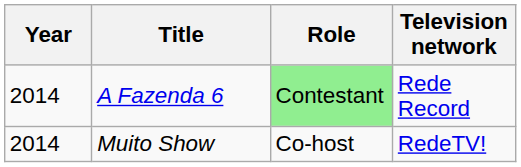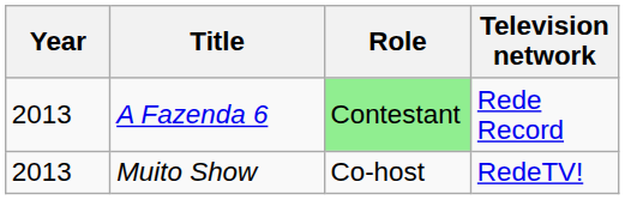 <table class="wikitable sortable">
 <tr>
 <th width=055>Year</th>
 <th width=120>Title</th>
 <th width=080>Role</th>
 <th width=80>Television network</th>
 </tr>
 <tr>
-<td>2014</td>
+<td>2013</td>
 <td><em><a href='#'>A Fazenda 6</a></em></td>
 <td style="background: lightgreen;">Contestant</td>
 <td><a href='#'>Rede Record</a></td>
 </tr>
 <tr>
-<td>2014</td>
+<td>2013</td>
 <td><em>Muito Show</em></td>
 <td>Co-host</td>
 <td><a href='#'>RedeTV!</a></td>
 </tr>
 </table>
